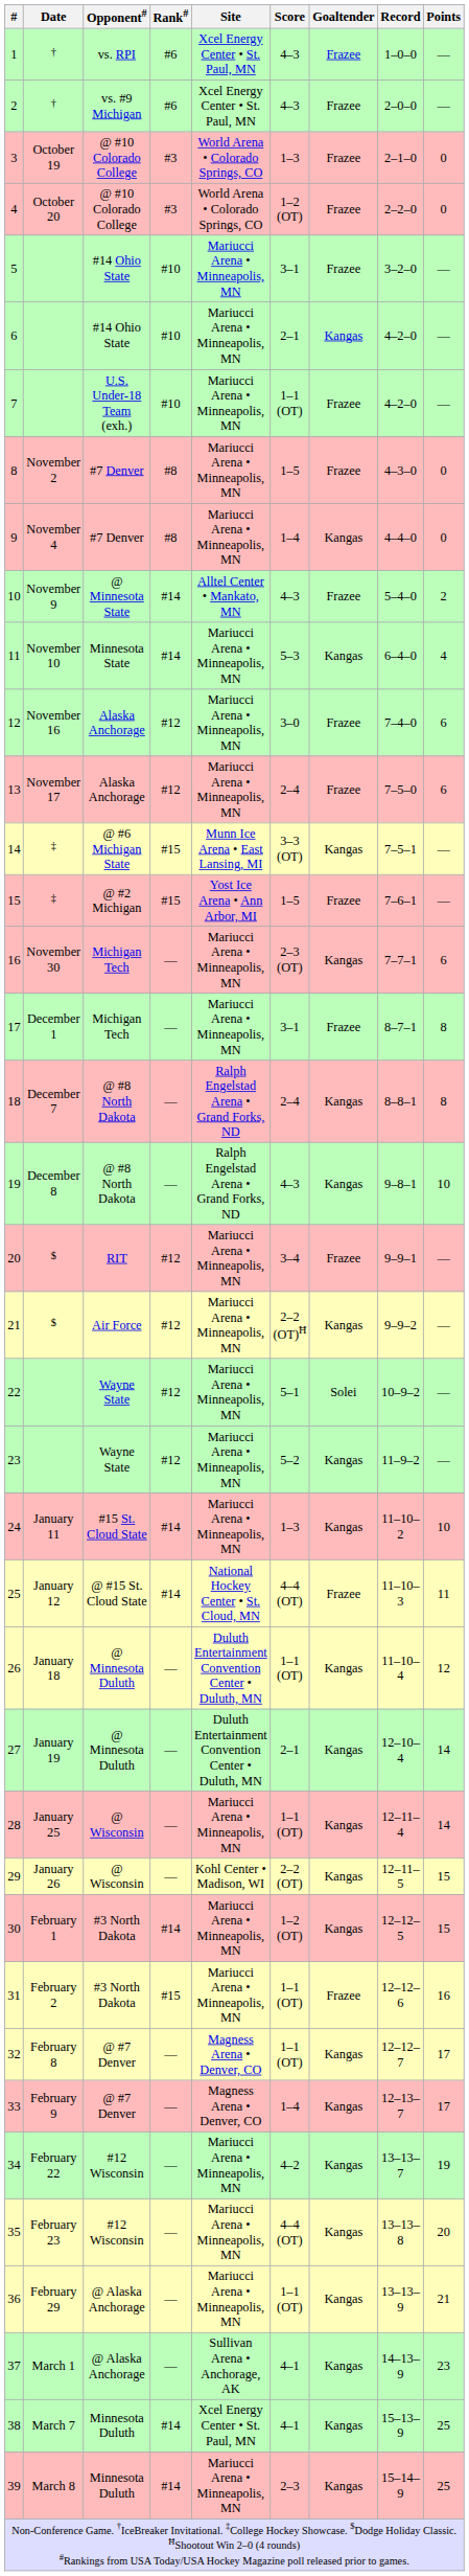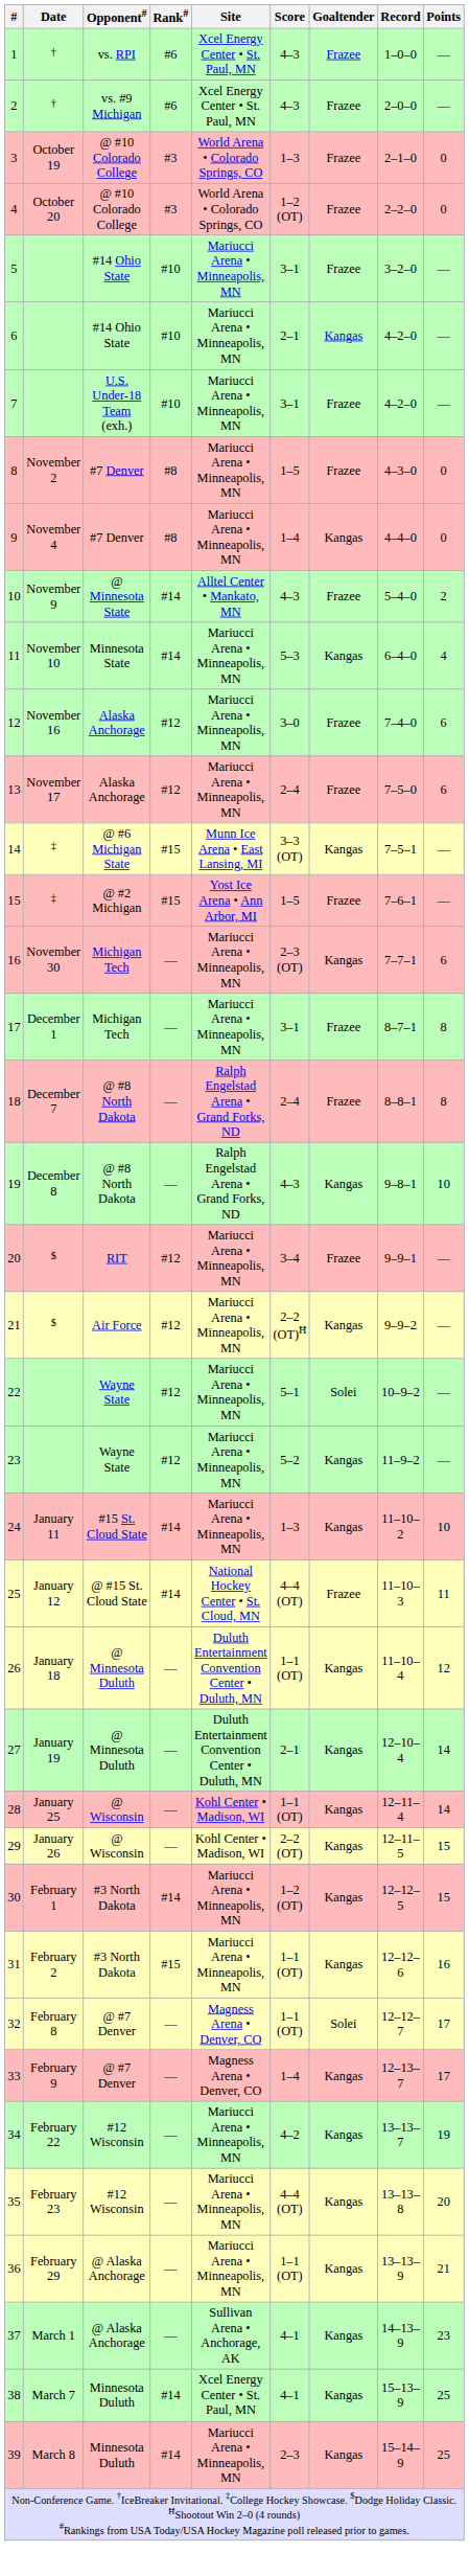 <table class="wikitable"  style="width:80%; text-align:center; font-size:95%; background:#ddf;">
 <tr>
 <th>#</th>
 <th>Date</th>
 <th>Opponent<sup>#</sup></th>
 <th>Rank<sup>#</sup></th>
 <th>Site</th>
 <th>Score</th>
 <th>Goaltender</th>
 <th>Record</th>
 <th>Points</th>
 </tr>
 <tr style="background:#bfb;">
 <td>1</td>
 <td><sup>†</sup></td>
 <td>vs. <a href='#'>RPI</a></td>
 <td>#6</td>
 <td><a href='#'>Xcel Energy Center</a> • <a href='#'>St. Paul, MN</a></td>
 <td>4–3</td>
 <td><a href='#'>Frazee</a></td>
 <td>1–0–0</td>
 <td>—</td>
 </tr>
 <tr style="background:#bfb;">
 <td>2</td>
 <td><sup>†</sup></td>
 <td>vs. #9  <a href='#'>Michigan</a></td>
 <td>#6</td>
 <td>Xcel Energy Center • St. Paul, MN</td>
 <td>4–3</td>
 <td>Frazee</td>
 <td>2–0–0</td>
 <td>—</td>
 </tr>
 <tr style="background:#fbb;">
 <td>3</td>
 <td>October 19</td>
 <td>@ #10 <a href='#'>Colorado College</a></td>
 <td>#3</td>
 <td><a href='#'>World Arena</a> • <a href='#'>Colorado Springs, CO</a></td>
 <td>1–3</td>
 <td>Frazee</td>
 <td>2–1–0</td>
 <td>0</td>
 </tr>
 <tr style="background:#fbb;">
 <td>4</td>
 <td>October 20</td>
 <td>@ #10 Colorado College</td>
 <td>#3</td>
 <td World Arena, Colorado Springs>World Arena • Colorado Springs, CO</td>
 <td>1–2 (OT)</td>
 <td>Frazee</td>
 <td>2–2–0</td>
 <td>0</td>
 </tr>
 <tr style="background:#bfb;">
 <td>5</td>
 <td></td>
 <td>#14 <a href='#'>Ohio State</a></td>
 <td>#10</td>
 <td><a href='#'>Mariucci Arena</a> • <a href='#'>Minneapolis, MN</a></td>
 <td>3–1</td>
 <td>Frazee</td>
 <td>3–2–0</td>
 <td>—</td>
 </tr>
 <tr style="background:#bfb;">
 <td>6</td>
 <td></td>
 <td>#14 Ohio State</td>
 <td>#10</td>
 <td>Mariucci Arena • Minneapolis, MN</td>
 <td>2–1</td>
 <td><a href='#'>Kangas</a></td>
 <td>4–2–0</td>
 <td>—</td>
 </tr>
 <tr style="background:#bfb;">
 <td>7</td>
 <td></td>
 <td><a href='#'>U.S. Under-18 Team</a> (exh.)</td>
 <td>#10</td>
 <td>Mariucci Arena • Minneapolis, MN</td>
-<td>1–1 (OT)</td>
+<td>3–1</td>
 <td>Frazee</td>
 <td>4–2–0</td>
 <td>—</td>
 </tr>
 <tr style="background:#fbb;">
 <td>8</td>
 <td>November 2</td>
 <td>#7 <a href='#'>Denver</a></td>
 <td>#8</td>
 <td>Mariucci Arena • Minneapolis, MN</td>
 <td>1–5</td>
 <td>Frazee</td>
 <td>4–3–0</td>
 <td>0</td>
 </tr>
 <tr style="background:#fbb;">
 <td>9</td>
 <td>November 4</td>
 <td>#7 Denver</td>
 <td>#8</td>
 <td>Mariucci Arena • Minneapolis, MN</td>
 <td>1–4</td>
 <td>Kangas</td>
 <td>4–4–0</td>
 <td>0</td>
 </tr>
 <tr style="background:#bfb;">
 <td>10</td>
 <td>November 9</td>
 <td>@ <a href='#'>Minnesota State</a></td>
 <td>#14</td>
 <td><a href='#'>Alltel Center</a> • <a href='#'>Mankato, MN</a></td>
 <td>4–3</td>
 <td>Frazee</td>
 <td>5–4–0</td>
 <td>2</td>
 </tr>
 <tr style="background:#bfb;">
 <td>11</td>
 <td>November 10</td>
 <td>Minnesota State</td>
 <td>#14</td>
 <td>Mariucci Arena • Minneapolis, MN</td>
 <td>5–3</td>
 <td>Kangas</td>
 <td>6–4–0</td>
 <td>4</td>
 </tr>
 <tr style="background:#bfb;">
 <td>12</td>
 <td>November 16</td>
 <td><a href='#'>Alaska Anchorage</a></td>
 <td>#12</td>
 <td>Mariucci Arena • Minneapolis, MN</td>
 <td>3–0</td>
 <td>Frazee</td>
 <td>7–4–0</td>
 <td>6</td>
 </tr>
 <tr style="background:#fbb;">
 <td>13</td>
 <td>November 17</td>
 <td>Alaska Anchorage</td>
 <td>#12</td>
 <td>Mariucci Arena • Minneapolis, MN</td>
 <td>2–4</td>
 <td>Frazee</td>
 <td>7–5–0</td>
 <td>6</td>
 </tr>
 <tr style="background:#ffb;">
 <td>14</td>
 <td><sup>‡</sup></td>
 <td>@ #6 <a href='#'>Michigan State</a></td>
 <td>#15</td>
 <td><a href='#'>Munn Ice Arena</a> • <a href='#'>East Lansing, MI</a></td>
 <td>3–3 (OT)</td>
 <td>Kangas</td>
 <td>7–5–1</td>
 <td>—</td>
 </tr>
 <tr style="background:#fbb;">
 <td>15</td>
 <td><sup>‡</sup></td>
 <td>@ #2 Michigan</td>
 <td>#15</td>
 <td><a href='#'>Yost Ice Arena</a> • <a href='#'>Ann Arbor, MI</a></td>
 <td>1–5</td>
 <td>Frazee</td>
 <td>7–6–1</td>
 <td>—</td>
 </tr>
 <tr style="background:#fbb;">
 <td>16</td>
 <td>November 30</td>
 <td><a href='#'>Michigan Tech</a></td>
 <td>—</td>
 <td>Mariucci Arena • Minneapolis, MN</td>
 <td>2–3 (OT)</td>
 <td>Kangas</td>
 <td>7–7–1</td>
 <td>6</td>
 </tr>
 <tr style="background:#bfb;">
 <td>17</td>
 <td>December 1</td>
 <td>Michigan Tech</td>
 <td>—</td>
 <td>Mariucci Arena • Minneapolis, MN</td>
 <td>3–1</td>
 <td>Frazee</td>
 <td>8–7–1</td>
 <td>8</td>
 </tr>
 <tr style="background:#fbb;">
 <td>18</td>
 <td>December 7</td>
 <td>@ #8 <a href='#'>North Dakota</a></td>
 <td>—</td>
 <td><a href='#'>Ralph Engelstad Arena</a> • <a href='#'>Grand Forks, ND</a></td>
 <td>2–4</td>
-<td>Kangas</td>
+<td>Frazee</td>
 <td>8–8–1</td>
 <td>8</td>
 </tr>
 <tr style="background:#bfb;">
 <td>19</td>
 <td>December 8</td>
 <td>@ #8 North Dakota</td>
 <td>—</td>
 <td>Ralph Engelstad Arena • Grand Forks, ND</td>
 <td>4–3</td>
 <td>Kangas</td>
 <td>9–8–1</td>
 <td>10</td>
 </tr>
 <tr style="background:#fbb;">
 <td>20</td>
 <td><sup>$</sup></td>
 <td><a href='#'>RIT</a></td>
 <td>#12</td>
 <td>Mariucci Arena • Minneapolis, MN</td>
 <td>3–4</td>
 <td>Frazee</td>
 <td>9–9–1</td>
 <td>—</td>
 </tr>
 <tr style="background:#ffb;">
 <td>21</td>
 <td><sup>$</sup></td>
 <td><a href='#'>Air Force</a></td>
 <td>#12</td>
 <td>Mariucci Arena • Minneapolis, MN</td>
 <td>2–2 (OT)<sup>Ħ</sup></td>
 <td>Kangas</td>
 <td>9–9–2</td>
 <td>—</td>
 </tr>
 <tr style="background:#bfb;">
 <td>22</td>
 <td></td>
 <td><a href='#'>Wayne State</a></td>
 <td>#12</td>
 <td>Mariucci Arena • Minneapolis, MN</td>
 <td>5–1</td>
 <td>Solei</td>
 <td>10–9–2</td>
 <td>—</td>
 </tr>
 <tr style="background:#bfb;">
 <td>23</td>
 <td></td>
 <td>Wayne State</td>
 <td>#12</td>
 <td>Mariucci Arena • Minneapolis, MN</td>
 <td>5–2</td>
 <td>Kangas</td>
 <td>11–9–2</td>
 <td>—</td>
 </tr>
 <tr style="background:#fbb;">
 <td>24</td>
 <td>January 11</td>
 <td>#15 <a href='#'>St. Cloud State</a></td>
 <td>#14</td>
 <td>Mariucci Arena • Minneapolis, MN</td>
 <td>1–3</td>
 <td>Kangas</td>
 <td>11–10–2</td>
 <td>10</td>
 </tr>
 <tr style="background:#ffb;">
 <td>25</td>
 <td>January 12</td>
 <td>@ #15 St. Cloud State</td>
 <td>#14</td>
 <td><a href='#'>National Hockey Center</a> • <a href='#'>St. Cloud, MN</a></td>
 <td>4–4 (OT)</td>
 <td>Frazee</td>
 <td>11–10–3</td>
 <td>11</td>
 </tr>
 <tr style="background:#ffb;">
 <td>26</td>
 <td>January 18</td>
 <td>@ <a href='#'>Minnesota Duluth</a></td>
 <td>—</td>
 <td><a href='#'>Duluth Entertainment Convention Center</a> • <a href='#'>Duluth, MN</a></td>
 <td>1–1 (OT)</td>
 <td>Kangas</td>
 <td>11–10–4</td>
 <td>12</td>
 </tr>
 <tr style="background:#bfb;">
 <td>27</td>
 <td>January 19</td>
 <td>@ Minnesota Duluth</td>
 <td>—</td>
 <td>Duluth Entertainment Convention Center • Duluth, MN</td>
 <td>2–1</td>
 <td>Kangas</td>
 <td>12–10–4</td>
 <td>14</td>
 </tr>
 <tr style="background:#fbb;">
 <td>28</td>
 <td>January 25</td>
 <td>@ <a href='#'>Wisconsin</a></td>
 <td>—</td>
-<td>Mariucci Arena • Minneapolis, MN</td>
+<td><a href='#'>Kohl Center</a> • <a href='#'>Madison, WI</a></td>
 <td>1–1 (OT)</td>
 <td>Kangas</td>
 <td>12–11–4</td>
 <td>14</td>
 </tr>
 <tr style="background:#ffb;">
 <td>29</td>
 <td>January 26</td>
 <td>@ Wisconsin</td>
 <td>—</td>
 <td>Kohl Center • Madison, WI</td>
 <td>2–2 (OT)</td>
 <td>Kangas</td>
 <td>12–11–5</td>
 <td>15</td>
 </tr>
 <tr style="background:#fbb;">
 <td>30</td>
 <td>February 1</td>
 <td>#3 North Dakota</td>
 <td>#14</td>
 <td>Mariucci Arena • Minneapolis, MN</td>
 <td>1–2 (OT)</td>
 <td>Kangas</td>
 <td>12–12–5</td>
 <td>15</td>
 </tr>
 <tr style="background:#ffb;">
 <td>31</td>
 <td>February 2</td>
 <td>#3 North Dakota</td>
 <td>#15</td>
 <td>Mariucci Arena • Minneapolis, MN</td>
 <td>1–1 (OT)</td>
-<td>Frazee</td>
+<td>Kangas</td>
 <td>12–12–6</td>
 <td>16</td>
 </tr>
 <tr style="background:#ffb;">
 <td>32</td>
 <td>February 8</td>
 <td>@ #7 Denver</td>
 <td>—</td>
 <td><a href='#'>Magness Arena</a> • <a href='#'>Denver, CO</a></td>
 <td>1–1 (OT)</td>
-<td>Kangas</td>
+<td>Solei</td>
 <td>12–12–7</td>
 <td>17</td>
 </tr>
 <tr style="background:#fbb;">
 <td>33</td>
 <td>February 9</td>
 <td>@ #7 Denver</td>
 <td>—</td>
 <td>Magness Arena • Denver, CO</td>
 <td>1–4</td>
 <td>Kangas</td>
 <td>12–13–7</td>
 <td>17</td>
 </tr>
 <tr style="background:#bfb;">
 <td>34</td>
 <td>February 22</td>
 <td>#12 Wisconsin</td>
 <td>—</td>
 <td>Mariucci Arena • Minneapolis, MN</td>
 <td>4–2</td>
 <td>Kangas</td>
 <td>13–13–7</td>
 <td>19</td>
 </tr>
 <tr style="background:#ffb;">
 <td>35</td>
 <td>February 23</td>
 <td>#12 Wisconsin</td>
 <td>—</td>
 <td>Mariucci Arena • Minneapolis, MN</td>
 <td>4–4 (OT)</td>
 <td>Kangas</td>
 <td>13–13–8</td>
 <td>20</td>
 </tr>
 <tr style="background:#ffb;">
 <td>36</td>
 <td>February 29</td>
 <td>@ Alaska Anchorage</td>
 <td>—</td>
 <td>Mariucci Arena • Minneapolis, MN</td>
 <td>1–1 (OT)</td>
 <td>Kangas</td>
 <td>13–13–9</td>
 <td>21</td>
 </tr>
 <tr style="background:#bfb;">
 <td>37</td>
 <td>March 1</td>
 <td>@ Alaska Anchorage</td>
 <td>—</td>
 <td>Sullivan Arena • Anchorage, AK</td>
 <td>4–1</td>
 <td>Kangas</td>
 <td>14–13–9</td>
 <td>23</td>
 </tr>
 <tr style="background:#bfb;">
 <td>38</td>
 <td>March 7</td>
 <td>Minnesota Duluth</td>
 <td>#14</td>
 <td>Xcel Energy Center • St. Paul, MN</td>
 <td>4–1</td>
 <td>Kangas</td>
 <td>15–13–9</td>
 <td>25</td>
 </tr>
 <tr style="background:#fbb;">
 <td>39</td>
 <td>March 8</td>
 <td>Minnesota Duluth</td>
 <td>#14</td>
 <td>Mariucci Arena • Minneapolis, MN</td>
 <td>2–3</td>
 <td>Kangas</td>
 <td>15–14–9</td>
 <td>25</td>
 </tr>
 <tr>
 <td colspan=10><small>Non-Conference Game.  <sup>†</sup>IceBreaker Invitational.  <sup>‡</sup>College Hockey Showcase.  <sup>$</sup>Dodge Holiday Classic. <sup>Ħ</sup>Shootout Win 2–0 (4 rounds) <br><sup>#</sup>Rankings from USA Today/USA Hockey Magazine poll released prior to games.</small></td>
 </tr>
 </table>
